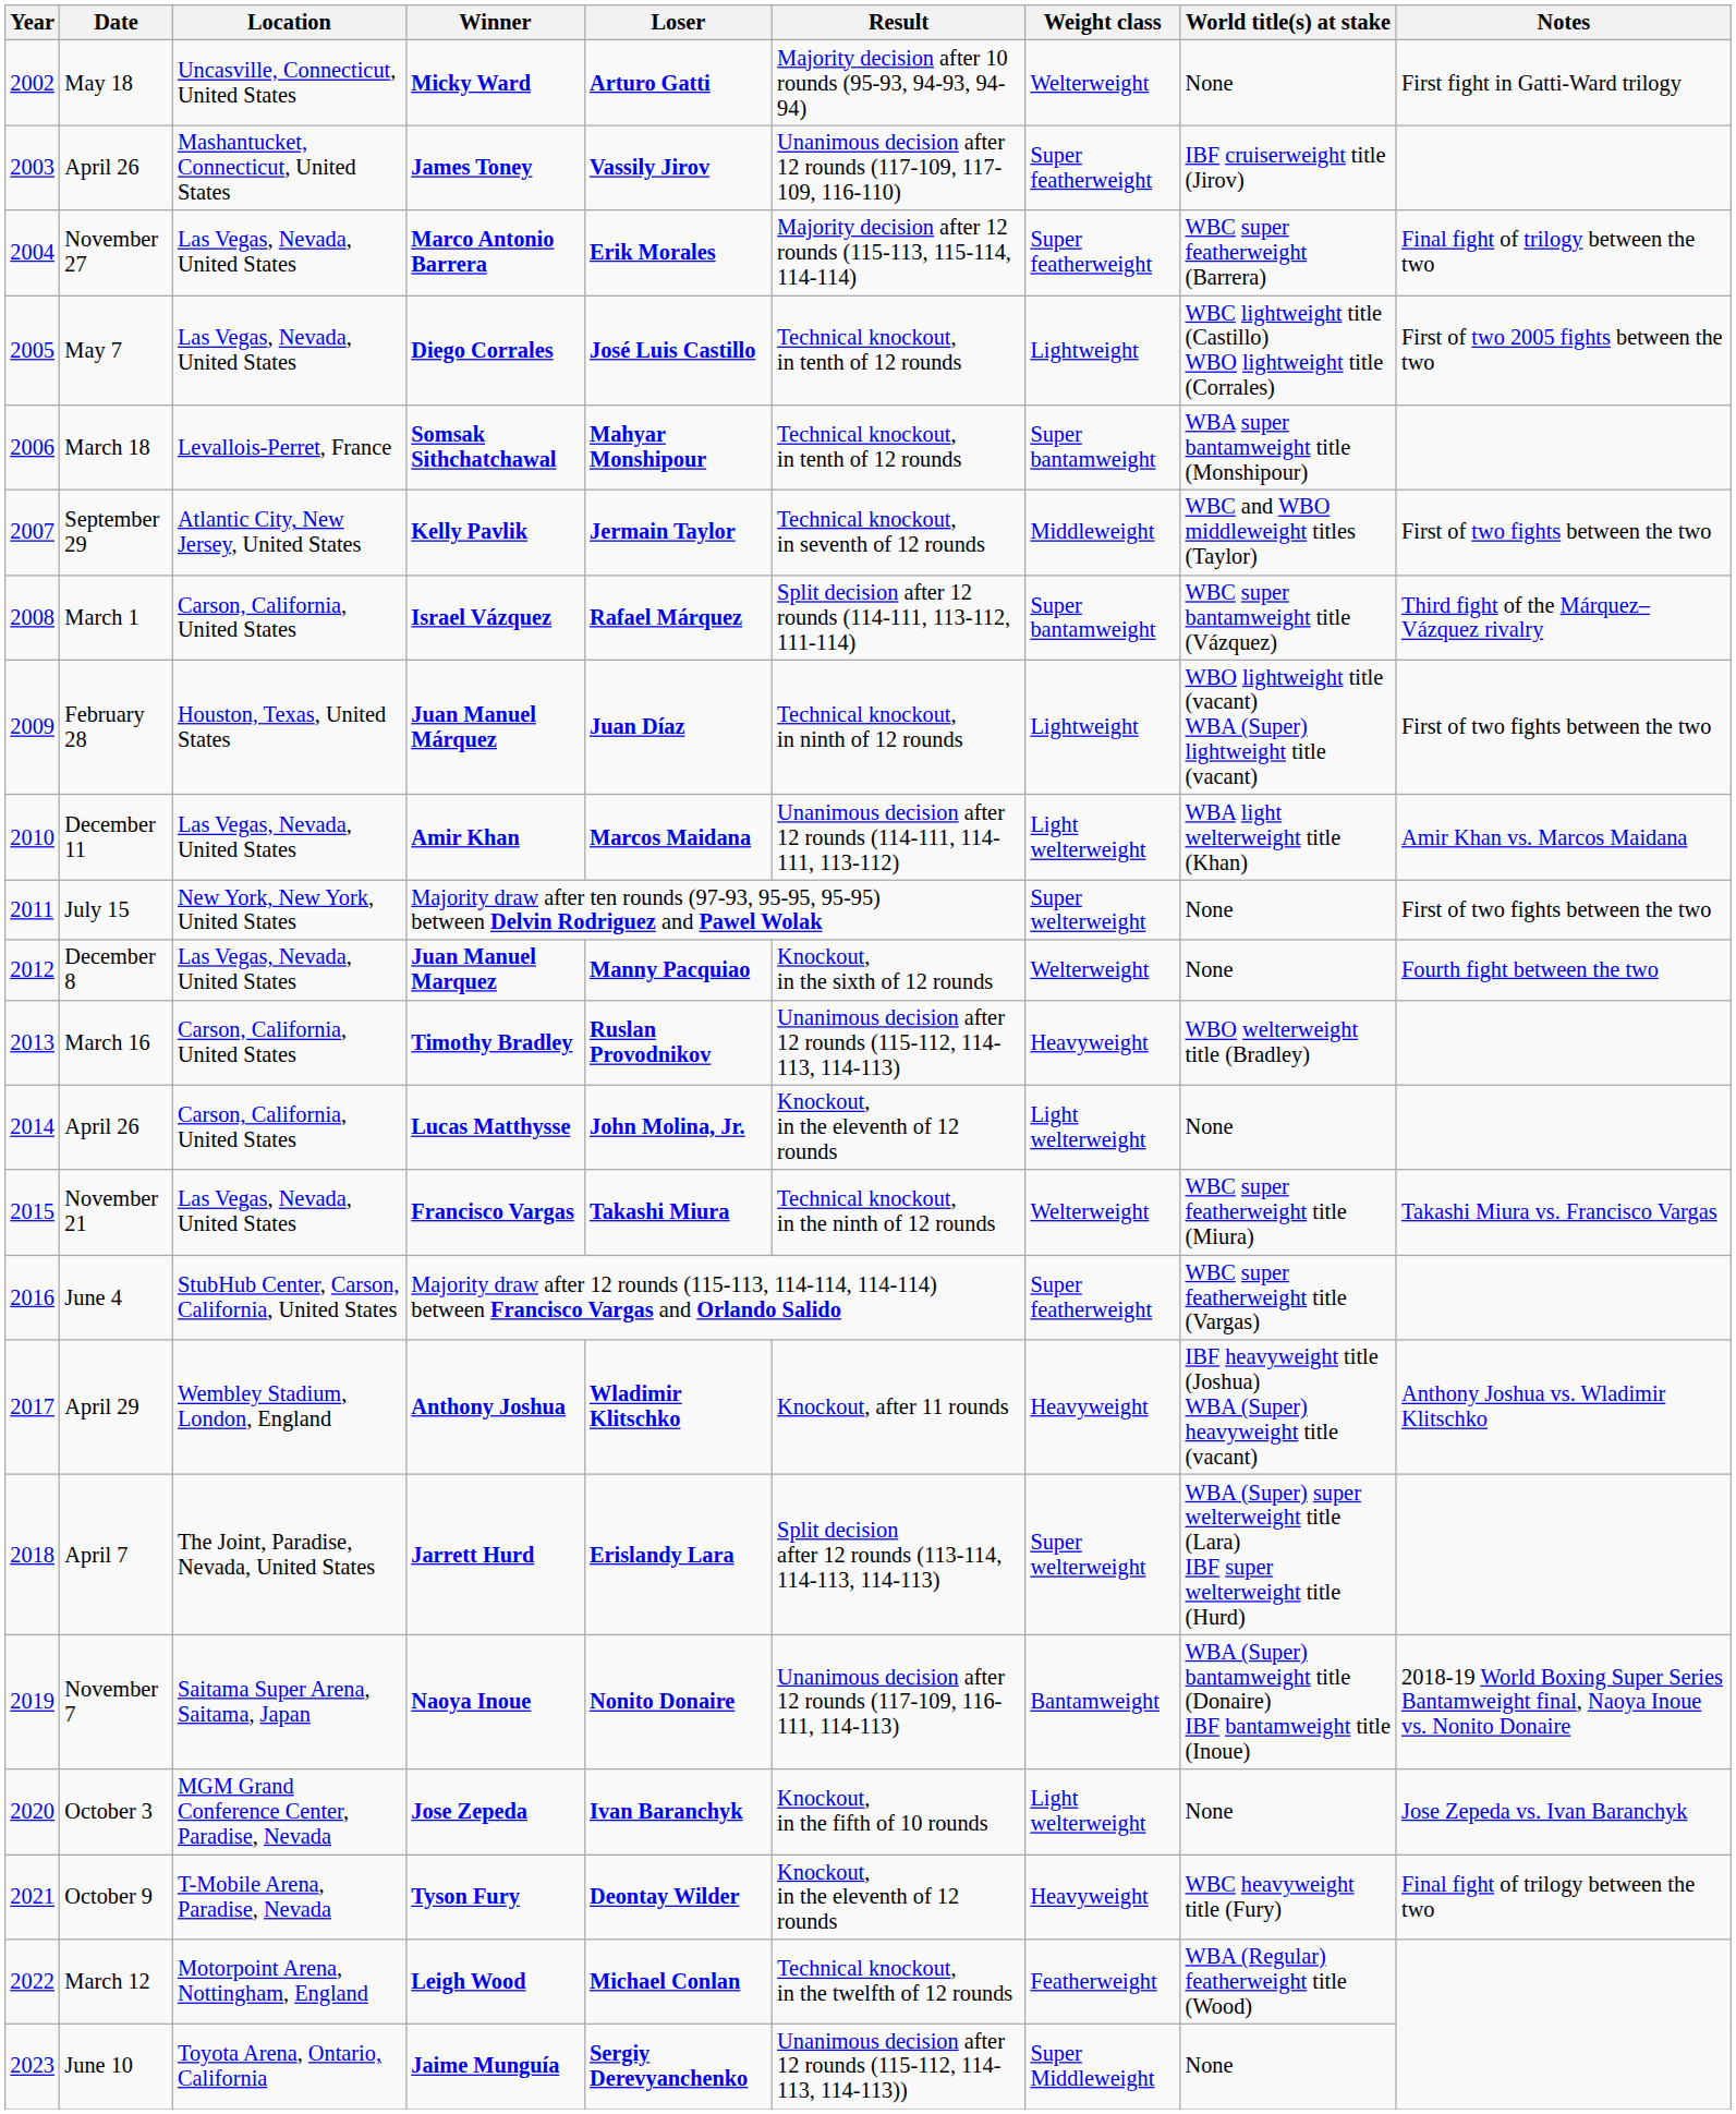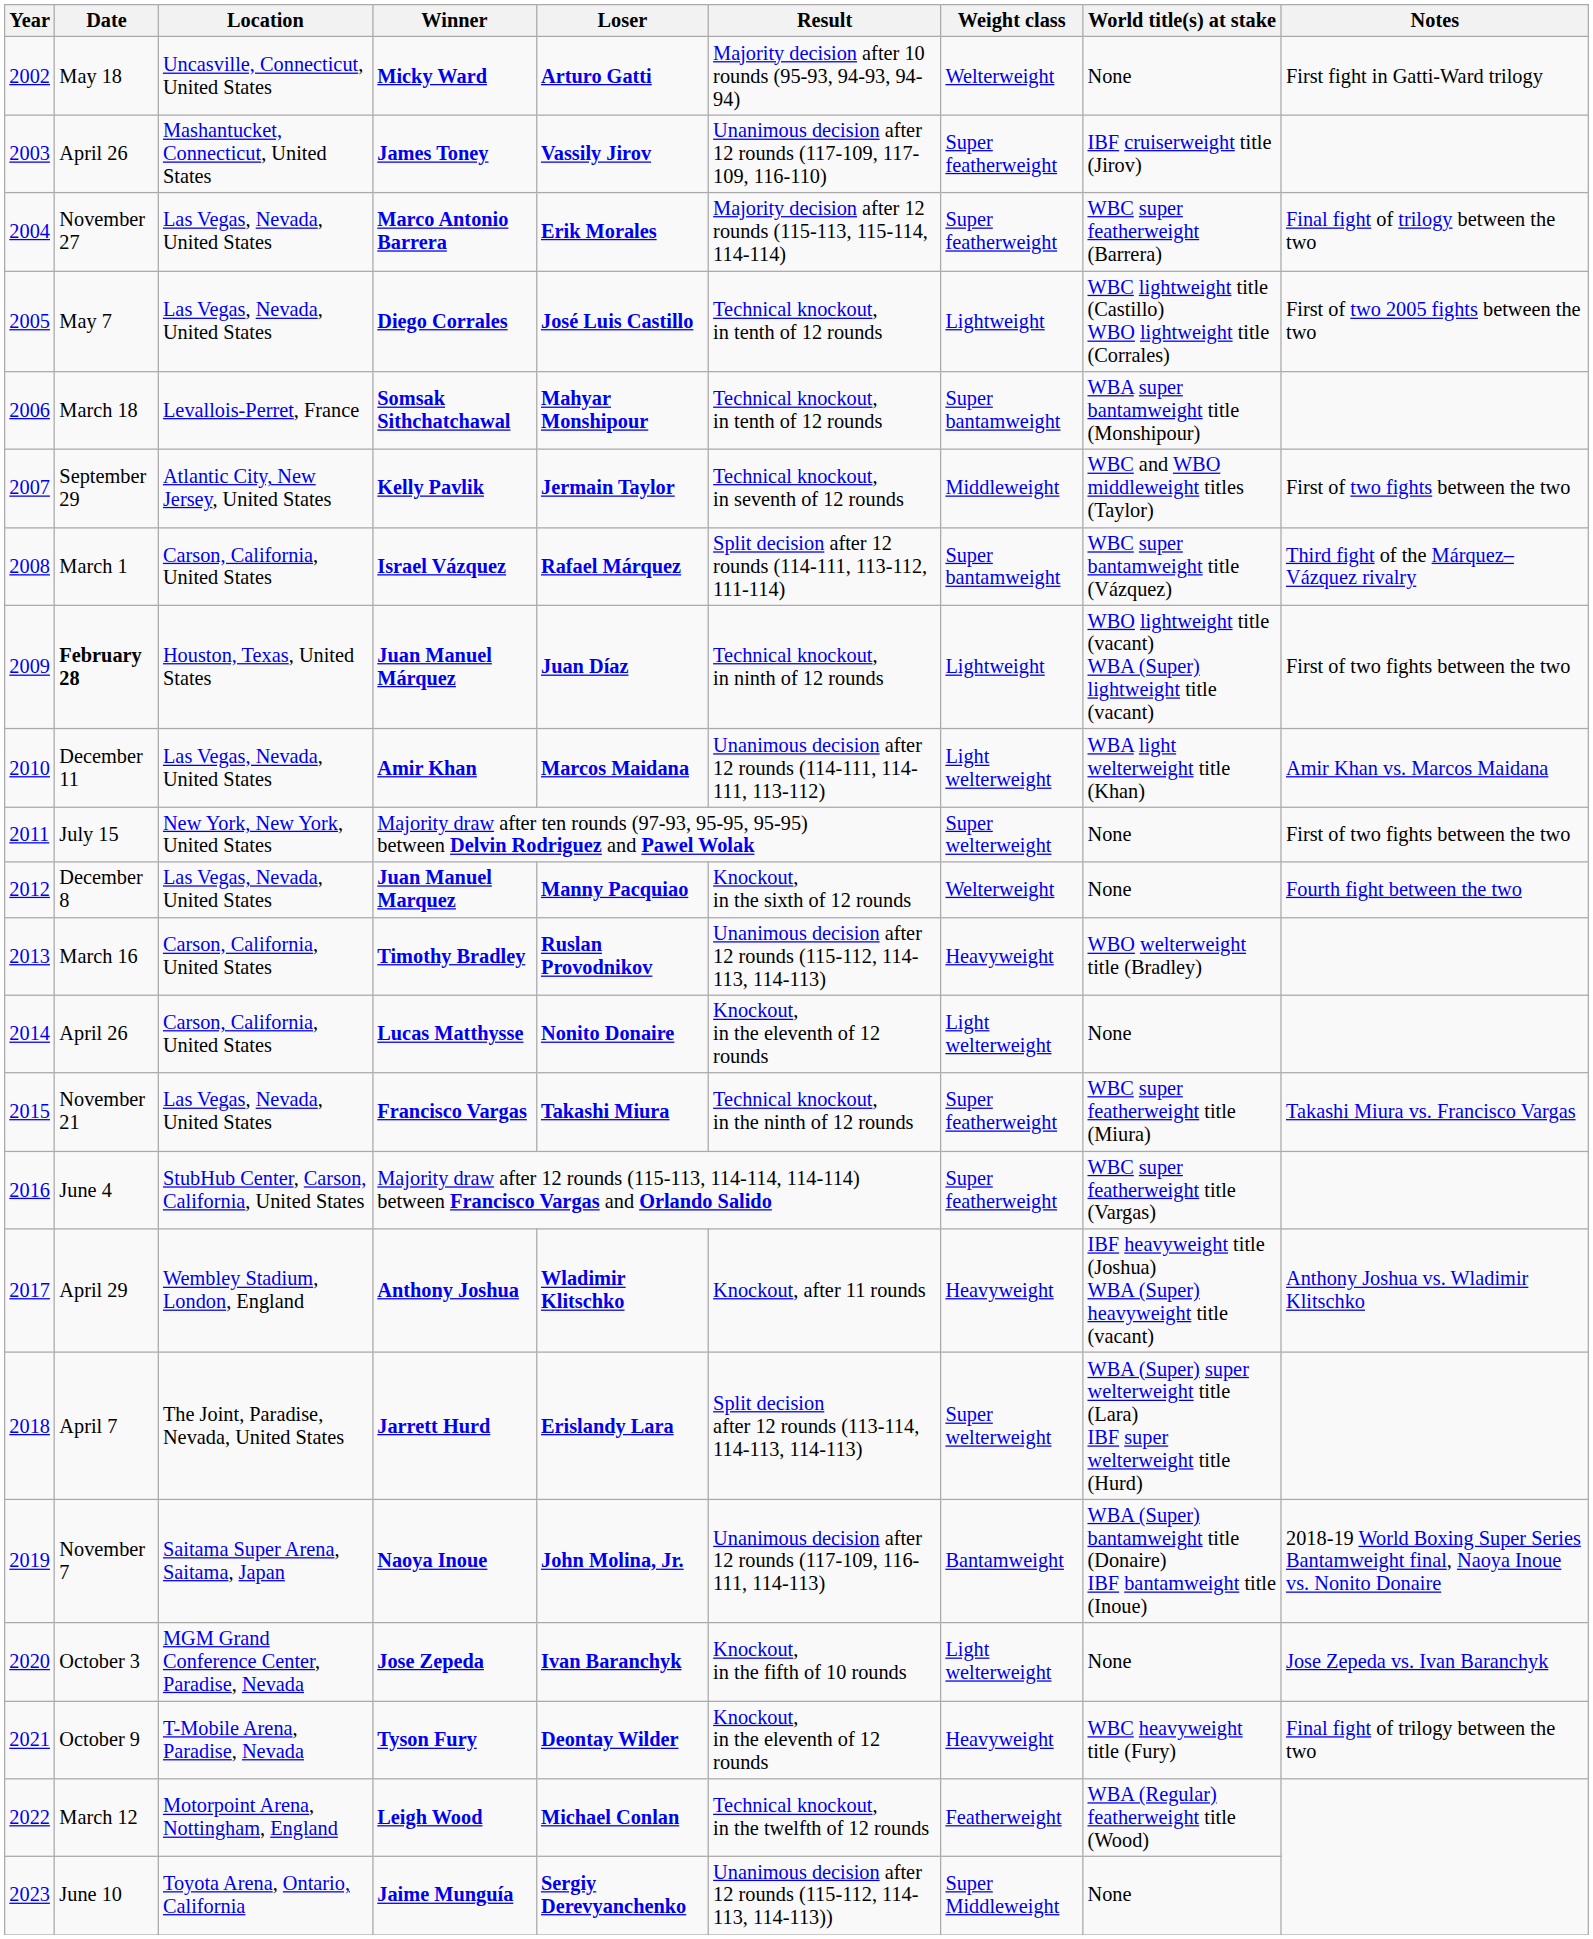 <table class="wikitable">
 <tr>
 <th>Year</th>
 <th>Date</th>
 <th>Location</th>
 <th>Winner</th>
 <th>Loser</th>
 <th>Result</th>
 <th>Weight class</th>
 <th>World title(s) at stake</th>
 <th>Notes</th>
 </tr>
 <tr>
 <td><a href='#'>2002</a></td>
 <td>May 18</td>
 <td><a href='#'>Uncasville, Connecticut</a>, United States</td>
 <td><strong><a href='#'>Micky Ward</a></strong><br><small></small></td>
 <td><strong><a href='#'>Arturo Gatti</a></strong><br><small></small></td>
 <td><a href='#'>Majority decision</a> after 10 rounds (95-93, 94-93, 94-94)</td>
 <td><a href='#'>Welterweight</a></td>
 <td>None</td>
 <td>First fight in Gatti-Ward trilogy</td>
 </tr>
 <tr>
 <td><a href='#'>2003</a></td>
 <td>April 26</td>
 <td><a href='#'>Mashantucket, Connecticut</a>, United States</td>
 <td><strong><a href='#'>James Toney</a></strong><br><small></small></td>
 <td><strong><a href='#'>Vassily Jirov</a></strong><br><small></small></td>
 <td><a href='#'>Unanimous decision</a> after 12 rounds (117-109, 117-109, 116-110)</td>
 <td><a href='#'>Super featherweight</a></td>
 <td><a href='#'>IBF</a> <a href='#'>cruiserweight</a> title (Jirov)</td>
 <td></td>
 </tr>
 <tr>
 <td><a href='#'>2004</a></td>
 <td>November 27</td>
 <td><a href='#'>Las Vegas</a>, <a href='#'>Nevada</a>, United States</td>
 <td><strong><a href='#'>Marco Antonio Barrera</a></strong><br><small></small></td>
 <td><strong><a href='#'>Erik Morales</a></strong><br><small></small></td>
 <td><a href='#'>Majority decision</a> after 12 rounds (115-113, 115-114, 114-114)</td>
 <td><a href='#'>Super featherweight</a></td>
 <td><a href='#'>WBC</a> <a href='#'>super featherweight</a> (Barrera)</td>
 <td><a href='#'>Final fight</a> of <a href='#'>trilogy</a> between the two</td>
 </tr>
 <tr>
 <td><a href='#'>2005</a></td>
 <td>May 7</td>
 <td><a href='#'>Las Vegas</a>, <a href='#'>Nevada</a>, United States</td>
 <td><strong><a href='#'>Diego Corrales</a></strong><br><small></small></td>
 <td><strong><a href='#'>José Luis Castillo</a></strong><br><small></small></td>
 <td><a href='#'>Technical knockout</a>,<br>in tenth of 12 rounds</td>
 <td><a href='#'>Lightweight</a></td>
 <td><a href='#'>WBC</a> <a href='#'>lightweight</a> title (Castillo)<br><a href='#'>WBO</a> <a href='#'>lightweight</a> title (Corrales)</td>
 <td>First of <a href='#'>two 2005 fights</a> between the two</td>
 </tr>
 <tr>
 <td><a href='#'>2006</a></td>
 <td>March 18</td>
 <td><a href='#'>Levallois-Perret</a>, France</td>
 <td><strong><a href='#'>Somsak Sithchatchawal</a></strong><br><small></small></td>
 <td><strong><a href='#'>Mahyar Monshipour</a></strong><br><small></small></td>
 <td><a href='#'>Technical knockout</a>,<br>in tenth of 12 rounds</td>
 <td><a href='#'>Super bantamweight</a></td>
 <td><a href='#'>WBA</a> <a href='#'>super bantamweight</a> title (Monshipour)</td>
 <td></td>
 </tr>
 <tr>
 <td><a href='#'>2007</a></td>
 <td>September 29</td>
 <td><a href='#'>Atlantic City, New Jersey</a>, United States</td>
 <td><strong><a href='#'>Kelly Pavlik</a></strong><br><small></small></td>
 <td><strong><a href='#'>Jermain Taylor</a></strong><br><small></small></td>
 <td><a href='#'>Technical knockout</a>,<br>in seventh of 12 rounds</td>
 <td><a href='#'>Middleweight</a></td>
 <td><a href='#'>WBC</a> and <a href='#'>WBO</a> <a href='#'>middleweight</a> titles (Taylor)</td>
 <td>First of <a href='#'>two fights</a> between the two</td>
 </tr>
 <tr>
 <td><a href='#'>2008</a></td>
 <td>March 1</td>
 <td><a href='#'>Carson, California</a>, United States</td>
 <td><strong><a href='#'>Israel Vázquez</a></strong><br><small></small></td>
 <td><strong><a href='#'>Rafael Márquez</a></strong><br><small></small></td>
 <td><a href='#'>Split decision</a> after 12 rounds (114-111, 113-112, 111-114)</td>
 <td><a href='#'>Super bantamweight</a></td>
 <td><a href='#'>WBC</a> <a href='#'>super bantamweight</a> title (Vázquez)</td>
 <td><a href='#'>Third fight</a> of the <a href='#'>Márquez–Vázquez rivalry</a></td>
 </tr>
 <tr>
 <td><a href='#'>2009</a></td>
-<td>February 28</td>
+<td><strong>February 28</strong></td>
 <td><a href='#'>Houston, Texas</a>, United States</td>
 <td><strong><a href='#'>Juan Manuel Márquez</a></strong><br><small></small></td>
 <td><strong><a href='#'>Juan Díaz</a></strong><br><small></small></td>
 <td><a href='#'>Technical knockout</a>,<br>in ninth of 12 rounds</td>
 <td><a href='#'>Lightweight</a></td>
 <td><a href='#'>WBO</a> <a href='#'>lightweight</a> title (vacant)<br><a href='#'>WBA (Super)</a> <a href='#'>lightweight</a> title (vacant)</td>
 <td>First of two fights between the two</td>
 </tr>
 <tr>
 <td><a href='#'>2010</a></td>
 <td>December 11</td>
 <td><a href='#'>Las Vegas, Nevada</a>, United States</td>
 <td><strong><a href='#'>Amir Khan</a></strong><br><small></small></td>
 <td><strong><a href='#'>Marcos Maidana</a></strong><br><small></small></td>
 <td><a href='#'>Unanimous decision</a> after 12 rounds (114-111, 114-111, 113-112)</td>
 <td><a href='#'>Light welterweight</a></td>
 <td><a href='#'>WBA</a> <a href='#'>light welterweight</a> title (Khan)</td>
 <td><a href='#'>Amir Khan vs. Marcos Maidana</a></td>
 </tr>
 <tr>
 <td><a href='#'>2011</a></td>
 <td>July 15</td>
 <td><a href='#'>New York, New York</a>, United States</td>
 <td colspan=3><a href='#'>Majority draw</a> after ten rounds (97-93, 95-95, 95-95) <br> between  <strong><a href='#'>Delvin Rodriguez</a></strong> and  <strong><a href='#'>Pawel Wolak</a></strong></td>
 <td><a href='#'>Super welterweight</a></td>
 <td>None</td>
 <td>First of two fights between the two</td>
 </tr>
 <tr>
 <td><a href='#'>2012</a></td>
 <td>December 8</td>
 <td><a href='#'>Las Vegas, Nevada</a>, United States</td>
 <td><strong><a href='#'>Juan Manuel Marquez</a></strong><br><small></small></td>
 <td><strong><a href='#'>Manny Pacquiao</a></strong><br><small></small></td>
 <td><a href='#'>Knockout</a>,<br> in the sixth of 12 rounds</td>
 <td><a href='#'>Welterweight</a></td>
 <td>None</td>
 <td><a href='#'>Fourth fight between the two</a></td>
 </tr>
 <tr>
 <td><a href='#'>2013</a></td>
 <td>March 16</td>
 <td><a href='#'>Carson, California</a>, United States</td>
 <td><strong><a href='#'>Timothy Bradley</a></strong><br><small></small></td>
 <td><strong><a href='#'>Ruslan Provodnikov</a></strong><br><small></small></td>
 <td><a href='#'>Unanimous decision</a> after 12 rounds (115-112, 114-113, 114-113)</td>
 <td><a href='#'>Heavyweight</a></td>
 <td><a href='#'>WBO</a> <a href='#'>welterweight</a> title (Bradley)</td>
 <td></td>
 </tr>
 <tr>
 <td><a href='#'>2014</a></td>
 <td>April 26</td>
 <td><a href='#'>Carson, California</a>, United  States</td>
 <td><strong><a href='#'>Lucas Matthysse</a></strong><br><small></small></td>
-<td><strong><a href='#'>John Molina, Jr.</a></strong><br><small></small></td>
+<td><strong><a href='#'>Nonito Donaire</a></strong><br><small></small></td>
 <td><a href='#'>Knockout</a>,<br> in the eleventh of 12 rounds</td>
 <td><a href='#'>Light welterweight</a></td>
 <td>None</td>
 <td></td>
 </tr>
 <tr>
 <td><a href='#'>2015</a></td>
 <td>November 21</td>
 <td><a href='#'>Las Vegas</a>, <a href='#'>Nevada</a>, United  States</td>
 <td><strong><a href='#'>Francisco Vargas</a></strong><br><small></small></td>
 <td><strong><a href='#'>Takashi Miura</a></strong><br><small></small></td>
 <td><a href='#'>Technical knockout</a>,<br> in the ninth of 12 rounds</td>
-<td><a href='#'>Welterweight</a></td>
+<td><a href='#'>Super featherweight</a></td>
 <td><a href='#'>WBC</a> <a href='#'>super featherweight</a> title (Miura)</td>
 <td><a href='#'>Takashi Miura vs. Francisco Vargas</a></td>
 </tr>
 <tr>
 <td><a href='#'>2016</a></td>
 <td>June 4</td>
 <td><a href='#'>StubHub Center</a>, <a href='#'>Carson, California</a>, United  States</td>
 <td colspan=3><a href='#'>Majority draw</a> after 12 rounds (115-113, 114-114, 114-114) <br> between  <strong><a href='#'>Francisco Vargas</a></strong> and <strong><a href='#'>Orlando Salido</a></strong></td>
 <td><a href='#'>Super featherweight</a></td>
 <td><a href='#'>WBC</a> <a href='#'>super featherweight</a> title (Vargas)</td>
 <td></td>
 </tr>
 <tr>
 <td><a href='#'>2017</a></td>
 <td>April 29</td>
 <td><a href='#'>Wembley Stadium</a>, <a href='#'>London</a>, England</td>
 <td><strong><a href='#'>Anthony Joshua</a></strong><br><small></small></td>
 <td><strong><a href='#'>Wladimir Klitschko</a></strong><br><small></small></td>
 <td><a href='#'>Knockout</a>, after 11 rounds</td>
 <td><a href='#'>Heavyweight</a></td>
 <td><a href='#'>IBF</a> <a href='#'>heavyweight</a> title (Joshua) <br> <a href='#'>WBA (Super)</a> <a href='#'>heavyweight</a> title (vacant)</td>
 <td><a href='#'>Anthony Joshua vs. Wladimir Klitschko</a></td>
 </tr>
 <tr>
 <td><a href='#'>2018</a></td>
 <td>April 7</td>
 <td>The Joint, Paradise, Nevada, United States</td>
 <td><strong><a href='#'>Jarrett Hurd</a></strong><br><small></small></td>
 <td><strong><a href='#'>Erislandy Lara</a></strong><br><small></small></td>
 <td><a href='#'>Split decision</a> <br> after 12 rounds (113-114, 114-113, 114-113)</td>
 <td><a href='#'>Super welterweight</a></td>
 <td><a href='#'>WBA (Super)</a> <a href='#'>super welterweight</a> title (Lara) <br> <a href='#'>IBF</a> <a href='#'>super welterweight</a> title (Hurd)</td>
 <td></td>
 </tr>
 <tr>
 <td><a href='#'>2019</a></td>
 <td>November 7</td>
 <td><a href='#'>Saitama Super Arena</a>, <a href='#'>Saitama</a>, <a href='#'>Japan</a></td>
 <td><strong><a href='#'>Naoya Inoue</a></strong><br><small></small></td>
-<td><strong><a href='#'>Nonito Donaire</a></strong><br><small></small></td>
+<td><strong><a href='#'>John Molina, Jr.</a></strong><br><small></small></td>
 <td><a href='#'>Unanimous decision</a> after 12 rounds (117-109, 116-111, 114-113)</td>
 <td><a href='#'>Bantamweight</a></td>
 <td><a href='#'>WBA (Super)</a> <a href='#'>bantamweight</a> title (Donaire)<br><a href='#'>IBF</a> <a href='#'>bantamweight</a> title (Inoue)</td>
 <td>2018-19 <a href='#'>World Boxing Super Series</a> <a href='#'>Bantamweight final</a>, <a href='#'>Naoya Inoue vs. Nonito Donaire</a></td>
 </tr>
 <tr>
 <td><a href='#'>2020</a></td>
 <td>October 3</td>
 <td><a href='#'>MGM Grand Conference Center</a>, <a href='#'>Paradise</a>, <a href='#'>Nevada</a></td>
 <td><strong><a href='#'>Jose Zepeda</a></strong><br><small></small></td>
 <td><strong><a href='#'>Ivan Baranchyk</a></strong><br><small></small></td>
 <td><a href='#'>Knockout</a>,<br> in the fifth of 10 rounds</td>
 <td><a href='#'>Light welterweight</a></td>
 <td>None</td>
 <td><a href='#'>Jose Zepeda vs. Ivan Baranchyk</a></td>
 </tr>
 <tr>
 <td><a href='#'>2021</a></td>
 <td>October 9</td>
 <td><a href='#'>T-Mobile Arena</a>, <a href='#'>Paradise</a>, <a href='#'>Nevada</a></td>
 <td><strong><a href='#'>Tyson Fury</a></strong><br><small></small></td>
 <td><strong><a href='#'>Deontay Wilder</a></strong><br><small></small></td>
 <td><a href='#'>Knockout</a>,<br> in the eleventh of 12 rounds</td>
 <td><a href='#'>Heavyweight</a></td>
 <td><a href='#'>WBC</a> <a href='#'>heavyweight</a> title (Fury)</td>
 <td><a href='#'>Final fight</a> of trilogy between the two</td>
 </tr>
 <tr>
 <td><a href='#'>2022</a></td>
 <td>March 12</td>
 <td><a href='#'>Motorpoint Arena</a>, <a href='#'>Nottingham</a>, <a href='#'>England</a></td>
 <td><strong><a href='#'>Leigh Wood</a></strong><br><small></small></td>
 <td><strong><a href='#'>Michael Conlan</a></strong><br><small></small></td>
 <td><a href='#'>Technical knockout</a>,<br> in the twelfth of 12 rounds</td>
 <td><a href='#'>Featherweight</a></td>
 <td><a href='#'>WBA (Regular) featherweight</a> title (Wood)</td>
 </tr>
 <tr>
 <td><a href='#'>2023</a></td>
 <td>June 10</td>
 <td><a href='#'>Toyota Arena</a>, <a href='#'>Ontario, California</a></td>
 <td><strong><a href='#'>Jaime Munguía</a></strong><br><small></small></td>
 <td><strong><a href='#'>Sergiy Derevyanchenko</a></strong><br><small></small></td>
 <td><a href='#'>Unanimous decision</a> after 12 rounds (115-112, 114-113, 114-113))</td>
 <td><a href='#'>Super Middleweight</a></td>
 <td>None</td>
 </tr>
 </table>
